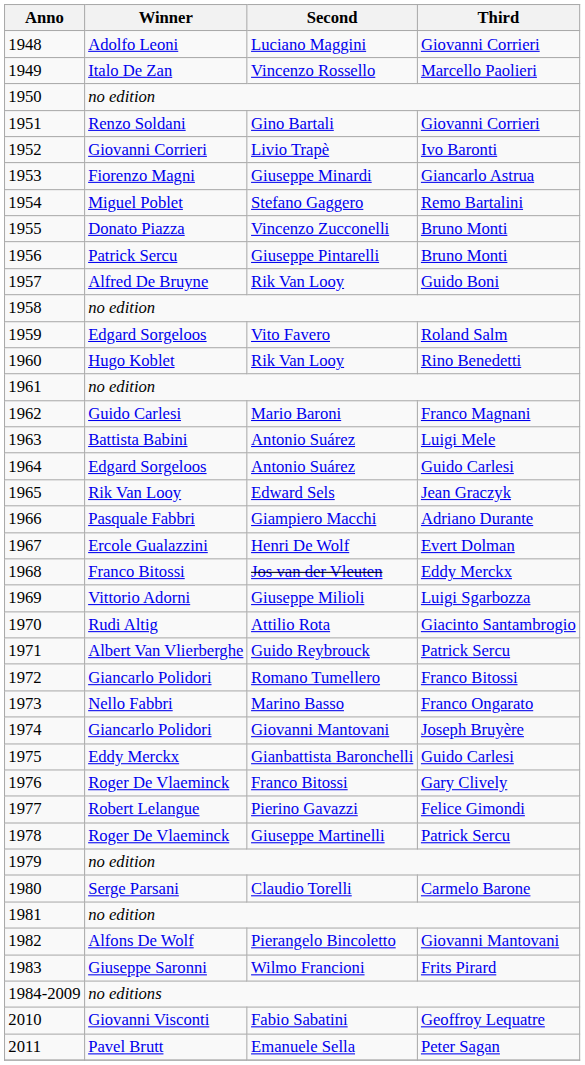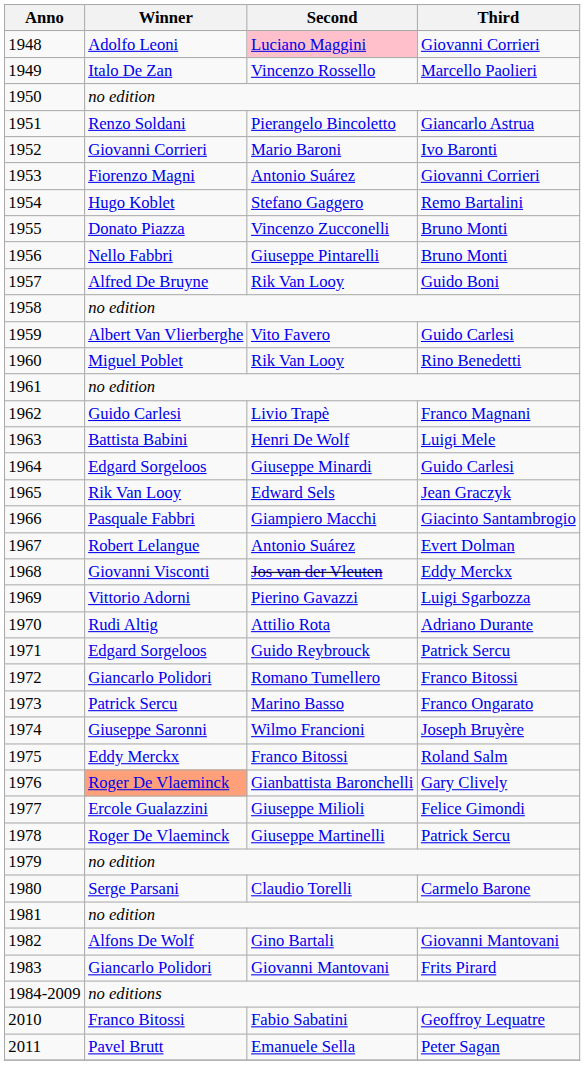 <table class="wikitable">
 <tr>
 <th>Anno</th>
 <th>Winner</th>
 <th>Second</th>
 <th>Third</th>
 </tr>
 <tr>
 <td>1948</td>
 <td> <a href='#'>Adolfo Leoni</a></td>
-<td> <a href='#'>Luciano Maggini</a></td>
+<td style="background: pink;"> <a href='#'>Luciano Maggini</a></td>
 <td> <a href='#'>Giovanni Corrieri</a></td>
 </tr>
 <tr>
 <td>1949</td>
 <td> <a href='#'>Italo De Zan</a></td>
 <td> <a href='#'>Vincenzo Rossello</a></td>
 <td> <a href='#'>Marcello Paolieri</a></td>
 </tr>
 <tr>
 <td>1950</td>
 <td colspan="3"><em>no edition</em></td>
 </tr>
 <tr>
 <td>1951</td>
 <td> <a href='#'>Renzo Soldani</a></td>
-<td> <a href='#'>Gino Bartali</a></td>
-<td> <a href='#'>Giovanni Corrieri</a></td>
+<td> <a href='#'>Pierangelo Bincoletto</a></td>
+<td> <a href='#'>Giancarlo Astrua</a></td>
 </tr>
 <tr>
 <td>1952</td>
 <td> <a href='#'>Giovanni Corrieri</a></td>
-<td> <a href='#'>Livio Trapè</a></td>
+<td> <a href='#'>Mario Baroni</a></td>
 <td> <a href='#'>Ivo Baronti</a></td>
 </tr>
 <tr>
 <td>1953</td>
 <td> <a href='#'>Fiorenzo Magni</a></td>
-<td> <a href='#'>Giuseppe Minardi</a></td>
-<td> <a href='#'>Giancarlo Astrua</a></td>
+<td> <a href='#'>Antonio Suárez</a></td>
+<td> <a href='#'>Giovanni Corrieri</a></td>
 </tr>
 <tr>
 <td>1954</td>
-<td> <a href='#'>Miguel Poblet</a></td>
+<td> <a href='#'>Hugo Koblet</a></td>
 <td> <a href='#'>Stefano Gaggero</a></td>
 <td> <a href='#'>Remo Bartalini</a></td>
 </tr>
 <tr>
 <td>1955</td>
 <td> <a href='#'>Donato Piazza</a></td>
 <td> <a href='#'>Vincenzo Zucconelli</a></td>
 <td> <a href='#'>Bruno Monti</a></td>
 </tr>
 <tr>
 <td>1956</td>
-<td> <a href='#'>Patrick Sercu</a></td>
+<td> <a href='#'>Nello Fabbri</a></td>
 <td> <a href='#'>Giuseppe Pintarelli</a></td>
 <td> <a href='#'>Bruno Monti</a></td>
 </tr>
 <tr>
 <td>1957</td>
 <td> <a href='#'>Alfred De Bruyne</a></td>
 <td> <a href='#'>Rik Van Looy</a></td>
 <td> <a href='#'>Guido Boni</a></td>
 </tr>
 <tr>
 <td>1958</td>
 <td colspan="3"><em>no edition</em></td>
 </tr>
 <tr>
 <td>1959</td>
-<td> <a href='#'>Edgard Sorgeloos</a></td>
+<td> <a href='#'>Albert Van Vlierberghe</a></td>
 <td> <a href='#'>Vito Favero</a></td>
-<td> <a href='#'>Roland Salm</a></td>
+<td> <a href='#'>Guido Carlesi</a></td>
 </tr>
 <tr>
 <td>1960</td>
-<td> <a href='#'>Hugo Koblet</a></td>
+<td> <a href='#'>Miguel Poblet</a></td>
 <td> <a href='#'>Rik Van Looy</a></td>
 <td> <a href='#'>Rino Benedetti</a></td>
 </tr>
 <tr>
 <td>1961</td>
 <td colspan="3"><em>no edition</em></td>
 </tr>
 <tr>
 <td>1962</td>
 <td> <a href='#'>Guido Carlesi</a></td>
-<td> <a href='#'>Mario Baroni</a></td>
+<td> <a href='#'>Livio Trapè</a></td>
 <td> <a href='#'>Franco Magnani</a></td>
 </tr>
 <tr>
 <td>1963</td>
 <td> <a href='#'>Battista Babini</a></td>
-<td> <a href='#'>Antonio Suárez</a></td>
+<td> <a href='#'>Henri De Wolf</a></td>
 <td> <a href='#'>Luigi Mele</a></td>
 </tr>
 <tr>
 <td>1964</td>
 <td> <a href='#'>Edgard Sorgeloos</a></td>
-<td> <a href='#'>Antonio Suárez</a></td>
+<td> <a href='#'>Giuseppe Minardi</a></td>
 <td> <a href='#'>Guido Carlesi</a></td>
 </tr>
 <tr>
 <td>1965</td>
 <td> <a href='#'>Rik Van Looy</a></td>
 <td> <a href='#'>Edward Sels</a></td>
 <td> <a href='#'>Jean Graczyk</a></td>
 </tr>
 <tr>
 <td>1966</td>
 <td> <a href='#'>Pasquale Fabbri</a></td>
 <td> <a href='#'>Giampiero Macchi</a></td>
-<td> <a href='#'>Adriano Durante</a></td>
+<td> <a href='#'>Giacinto Santambrogio</a></td>
 </tr>
 <tr>
 <td>1967</td>
-<td> <a href='#'>Ercole Gualazzini</a></td>
-<td> <a href='#'>Henri De Wolf</a></td>
+<td> <a href='#'>Robert Lelangue</a></td>
+<td> <a href='#'>Antonio Suárez</a></td>
 <td> <a href='#'>Evert Dolman</a></td>
 </tr>
 <tr>
 <td>1968</td>
-<td> <a href='#'>Franco Bitossi</a></td>
+<td> <a href='#'>Giovanni Visconti</a></td>
 <td> <s><a href='#'>Jos van der Vleuten</a></s></td>
 <td> <a href='#'>Eddy Merckx</a></td>
 </tr>
 <tr>
 <td>1969</td>
 <td> <a href='#'>Vittorio Adorni</a></td>
-<td> <a href='#'>Giuseppe Milioli</a></td>
+<td> <a href='#'>Pierino Gavazzi</a></td>
 <td> <a href='#'>Luigi Sgarbozza</a></td>
 </tr>
 <tr>
 <td>1970</td>
 <td> <a href='#'>Rudi Altig</a></td>
 <td> <a href='#'>Attilio Rota</a></td>
-<td> <a href='#'>Giacinto Santambrogio</a></td>
+<td> <a href='#'>Adriano Durante</a></td>
 </tr>
 <tr>
 <td>1971</td>
-<td> <a href='#'>Albert Van Vlierberghe</a></td>
+<td> <a href='#'>Edgard Sorgeloos</a></td>
 <td> <a href='#'>Guido Reybrouck</a></td>
 <td> <a href='#'>Patrick Sercu</a></td>
 </tr>
 <tr>
 <td>1972</td>
 <td> <a href='#'>Giancarlo Polidori</a></td>
 <td> <a href='#'>Romano Tumellero</a></td>
 <td> <a href='#'>Franco Bitossi</a></td>
 </tr>
 <tr>
 <td>1973</td>
-<td> <a href='#'>Nello Fabbri</a></td>
+<td> <a href='#'>Patrick Sercu</a></td>
 <td> <a href='#'>Marino Basso</a></td>
 <td> <a href='#'>Franco Ongarato</a></td>
 </tr>
 <tr>
 <td>1974</td>
-<td> <a href='#'>Giancarlo Polidori</a></td>
-<td> <a href='#'>Giovanni Mantovani</a></td>
+<td> <a href='#'>Giuseppe Saronni</a></td>
+<td> <a href='#'>Wilmo Francioni</a></td>
 <td> <a href='#'>Joseph Bruyère</a></td>
 </tr>
 <tr>
 <td>1975</td>
 <td> <a href='#'>Eddy Merckx</a></td>
-<td> <a href='#'>Gianbattista Baronchelli</a></td>
-<td> <a href='#'>Guido Carlesi</a></td>
+<td> <a href='#'>Franco Bitossi</a></td>
+<td> <a href='#'>Roland Salm</a></td>
 </tr>
 <tr>
 <td>1976</td>
-<td> <a href='#'>Roger De Vlaeminck</a></td>
-<td> <a href='#'>Franco Bitossi</a></td>
+<td style="background: lightsalmon;"> <a href='#'>Roger De Vlaeminck</a></td>
+<td> <a href='#'>Gianbattista Baronchelli</a></td>
 <td> <a href='#'>Gary Clively</a></td>
 </tr>
 <tr>
 <td>1977</td>
-<td> <a href='#'>Robert Lelangue</a></td>
-<td> <a href='#'>Pierino Gavazzi</a></td>
+<td> <a href='#'>Ercole Gualazzini</a></td>
+<td> <a href='#'>Giuseppe Milioli</a></td>
 <td> <a href='#'>Felice Gimondi</a></td>
 </tr>
 <tr>
 <td>1978</td>
 <td> <a href='#'>Roger De Vlaeminck</a></td>
 <td> <a href='#'>Giuseppe Martinelli</a></td>
 <td> <a href='#'>Patrick Sercu</a></td>
 </tr>
 <tr>
 <td>1979</td>
 <td colspan="3"><em>no edition</em></td>
 </tr>
 <tr>
 <td>1980</td>
 <td> <a href='#'>Serge Parsani</a></td>
 <td> <a href='#'>Claudio Torelli</a></td>
 <td> <a href='#'>Carmelo Barone</a></td>
 </tr>
 <tr>
 <td>1981</td>
 <td colspan="3"><em>no edition</em></td>
 </tr>
 <tr>
 <td>1982</td>
 <td> <a href='#'>Alfons De Wolf</a></td>
-<td> <a href='#'>Pierangelo Bincoletto</a></td>
+<td> <a href='#'>Gino Bartali</a></td>
 <td> <a href='#'>Giovanni Mantovani</a></td>
 </tr>
 <tr>
 <td>1983</td>
-<td> <a href='#'>Giuseppe Saronni</a></td>
-<td> <a href='#'>Wilmo Francioni</a></td>
+<td> <a href='#'>Giancarlo Polidori</a></td>
+<td> <a href='#'>Giovanni Mantovani</a></td>
 <td> <a href='#'>Frits Pirard</a></td>
 </tr>
 <tr>
 <td>1984-2009</td>
 <td colspan="3"><em>no editions</em></td>
 </tr>
 <tr>
 <td>2010</td>
-<td> <a href='#'>Giovanni Visconti</a></td>
+<td> <a href='#'>Franco Bitossi</a></td>
 <td> <a href='#'>Fabio Sabatini</a></td>
 <td> <a href='#'>Geoffroy Lequatre</a></td>
 </tr>
 <tr>
 <td>2011</td>
 <td> <a href='#'>Pavel Brutt</a></td>
 <td> <a href='#'>Emanuele Sella</a></td>
 <td> <a href='#'>Peter Sagan</a></td>
 </tr>
 <tr>
 </tr>
 </table>
